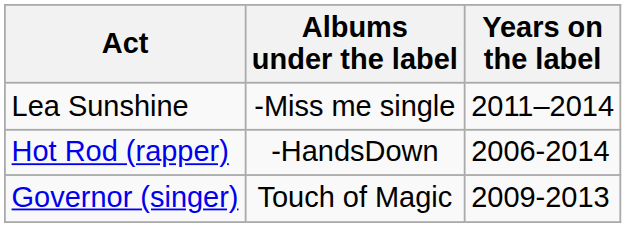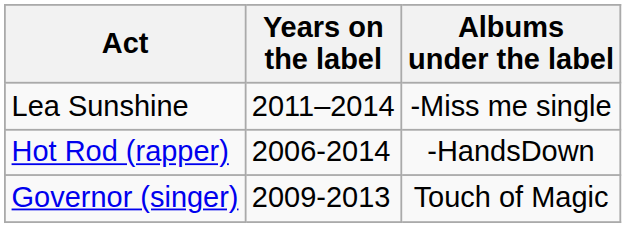 <table class="wikitable">
 <tr>
 <th>Act</th>
+<th>Years on <br>the label</th>
 <th>Albums <br>under the label</th>
-<th>Years on <br>the label</th>
 </tr>
 <tr>
 <td>Lea Sunshine</td>
+<td style="text-align:center;">2011–2014</td>
 <td style="text-align:center;">-Miss me single</td>
-<td style="text-align:center;">2011–2014</td>
 </tr>
 <tr>
 <td><a href='#'>Hot Rod (rapper)</a></td>
+<td>2006-2014</td>
 <td style="text-align:center;">-HandsDown</td>
-<td>2006-2014</td>
 </tr>
 <tr>
 <td><a href='#'>Governor (singer)</a></td>
+<td>2009-2013</td>
 <td style="text-align:center;">Touch of Magic</td>
-<td>2009-2013</td>
 </tr>
 </table>
